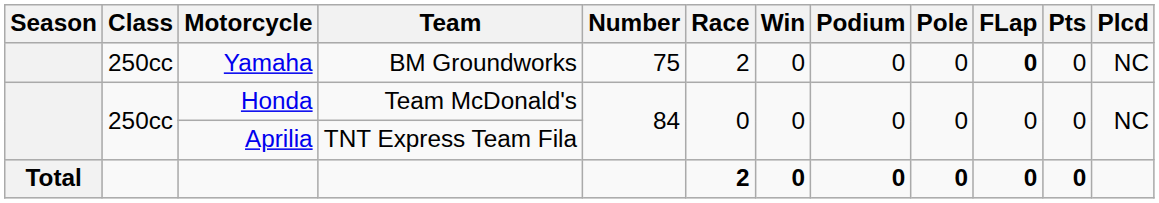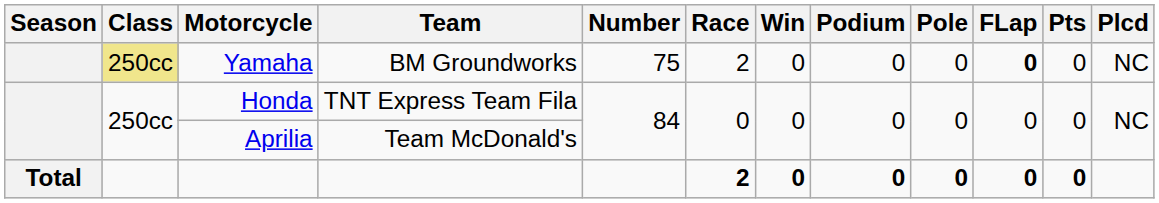 <table class="wikitable">
 <tr>
 <th>Season</th>
 <th>Class</th>
 <th>Motorcycle</th>
 <th>Team</th>
 <th>Number</th>
 <th>Race</th>
 <th>Win</th>
 <th>Podium</th>
 <th>Pole</th>
 <th>FLap</th>
 <th>Pts</th>
 <th>Plcd</th>
 </tr>
 <tr align="right">
 <th></th>
-<td>250cc</td>
+<td style="background: khaki;">250cc</td>
 <td><a href='#'>Yamaha</a></td>
 <td>BM Groundworks</td>
 <td>75</td>
 <td>2</td>
 <td>0</td>
 <td>0</td>
 <td>0</td>
 <td><strong>0</strong></td>
 <td>0</td>
 <td>NC</td>
 </tr>
 <tr align="right">
 <th rowspan=2></th>
 <td rowspan=2>250cc</td>
 <td><a href='#'>Honda</a></td>
-<td>Team McDonald's</td>
+<td>TNT Express Team Fila</td>
 <td rowspan=2>84</td>
 <td rowspan=2>0</td>
 <td rowspan=2>0</td>
 <td rowspan=2>0</td>
 <td rowspan=2>0</td>
 <td rowspan=2>0</td>
 <td rowspan=2>0</td>
 <td rowspan=2>NC</td>
 </tr>
 <tr align="right">
 <td><a href='#'>Aprilia</a></td>
-<td>TNT Express Team Fila</td>
+<td>Team McDonald's</td>
 </tr>
 <tr align="right">
 <th>Total</th>
 <td></td>
 <td></td>
 <td></td>
 <td></td>
 <td><strong>2</strong></td>
 <td><strong>0</strong></td>
 <td><strong>0</strong></td>
 <td><strong>0</strong></td>
 <td><strong>0</strong></td>
 <td><strong>0</strong></td>
 <td></td>
 </tr>
 </table>
